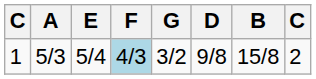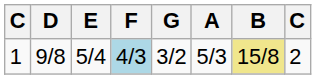 <table class="wikitable">
 <tr>
 <th>C</th>
-<th>A</th>
+<th>D</th>
 <th>E</th>
 <th>F</th>
 <th>G</th>
-<th>D</th>
+<th>A</th>
 <th>B</th>
 <th>C</th>
 </tr>
 <tr>
 <td>1</td>
-<td>5/3</td>
+<td>9/8</td>
 <td>5/4</td>
 <td style="background: lightblue;">4/3</td>
 <td>3/2</td>
-<td>9/8</td>
-<td>15/8</td>
+<td>5/3</td>
+<td style="background: khaki;">15/8</td>
 <td>2</td>
 </tr>
 </table>
